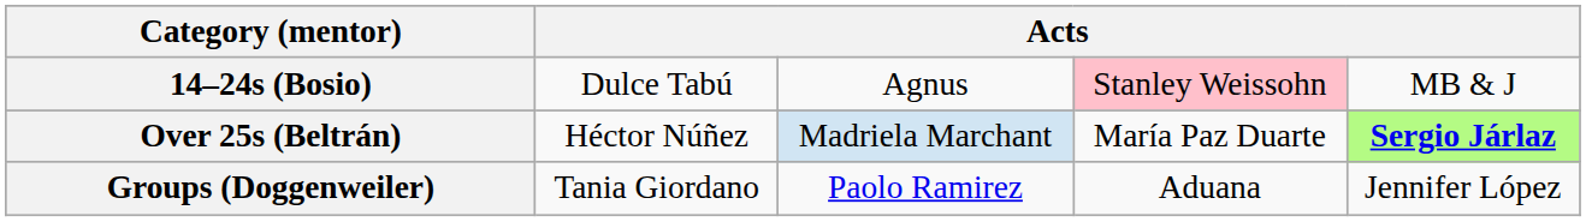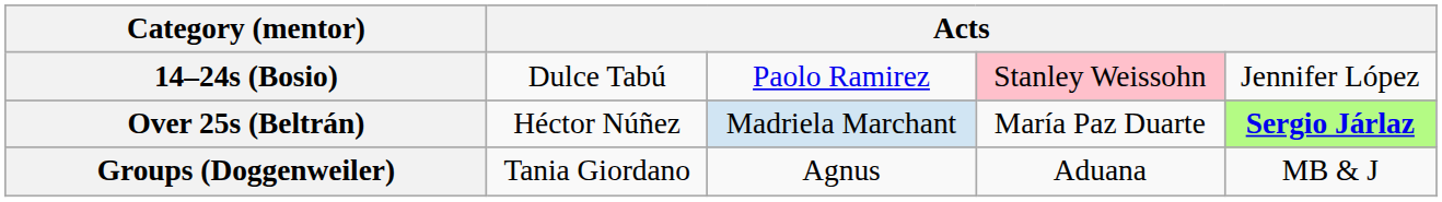 <table class="wikitable" style="text-align:center">
 <tr>
 <th width="250">Category (mentor)</th>
 <th colspan="4" width="500">Acts</th>
 </tr>
 <tr>
 <th>14–24s (Bosio)</th>
 <td>Dulce Tabú</td>
-<td>Agnus</td>
+<td><a href='#'>Paolo Ramirez</a></td>
 <td style="background:pink">Stanley Weissohn</td>
-<td>MB & J</td>
+<td>Jennifer López</td>
 </tr>
 <tr>
 <th>Over 25s (Beltrán)</th>
 <td>Héctor Núñez</td>
 <td style="background:#D1E5F3">Madriela Marchant</td>
 <td>María Paz Duarte</td>
 <td style="background:#B4FB84"><strong><a href='#'>Sergio Járlaz</a></strong></td>
 </tr>
 <tr>
 <th>Groups (Doggenweiler)</th>
 <td>Tania Giordano</td>
-<td><a href='#'>Paolo Ramirez</a></td>
+<td>Agnus</td>
 <td>Aduana</td>
-<td>Jennifer López</td>
+<td>MB & J</td>
 </tr>
 </table>
